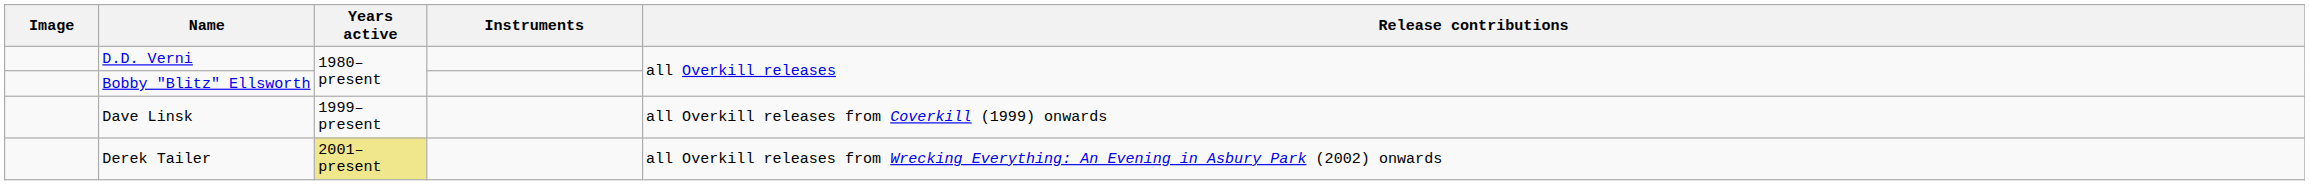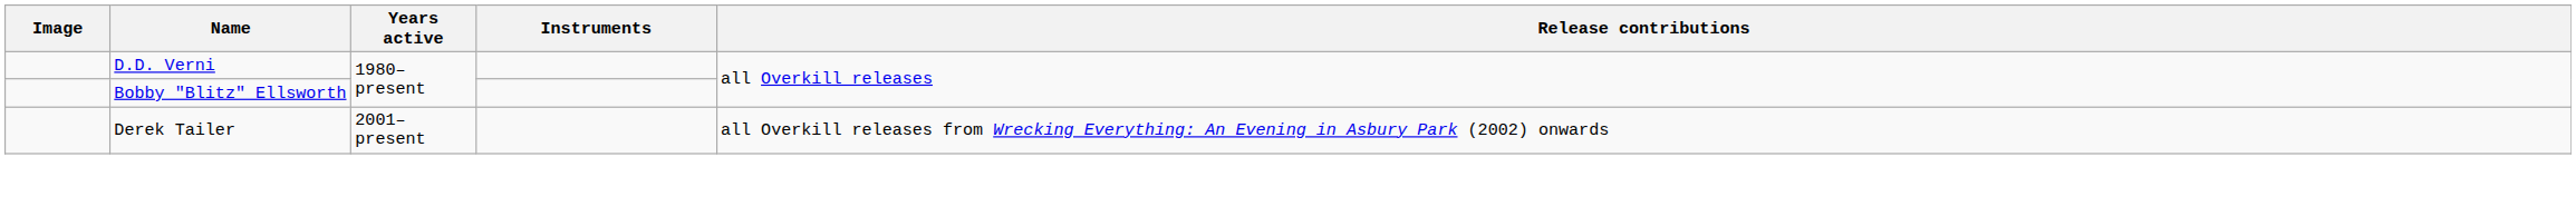 <table class="wikitable" border="1" width=100%>
 <tr>
 <th width="75">Image</th>
 <th width="180">Name</th>
 <th width="90">Years active</th>
 <th width="180">Instruments</th>
 <th>Release contributions</th>
 </tr>
 <tr>
 <td></td>
 <td><a href='#'>D.D. Verni</a></td>
 <td rowspan="2">1980–present</td>
 <td></td>
 <td rowspan="2">all <a href='#'>Overkill releases</a></td>
 </tr>
 <tr>
 <td></td>
 <td><a href='#'>Bobby "Blitz" Ellsworth</a></td>
 <td></td>
 </tr>
 <tr>
 <td></td>
-<td>Dave Linsk</td>
-<td>1999–present</td>
-<td></td>
-<td>all Overkill releases from <em><a href='#'>Coverkill</a></em> (1999) onwards</td>
-</tr>
-<tr>
-<td></td>
 <td>Derek Tailer</td>
-<td style="background: khaki;">2001–present</td>
+<td>2001–present</td>
 <td></td>
 <td>all Overkill releases from <em><a href='#'>Wrecking Everything: An Evening in Asbury Park</a></em> (2002) onwards</td>
 </tr>
 </table>
